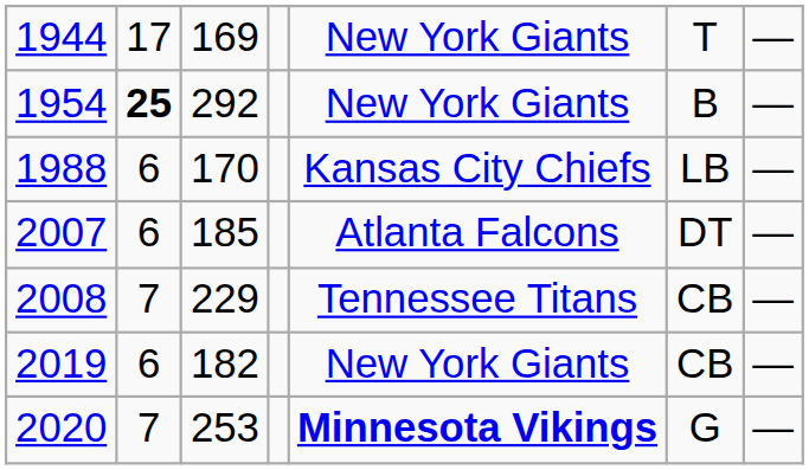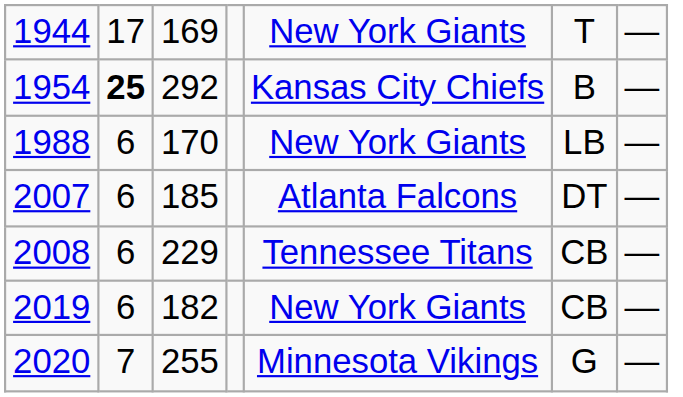 <table class="wikitable" style="text-align: center;">
 <tr>
 <td><a href='#'>1944</a></td>
 <td>17</td>
 <td>169</td>
 <td></td>
 <td><a href='#'>New York Giants</a></td>
 <td>T</td>
 <td>—</td>
 </tr>
 <tr>
 <td><a href='#'>1954</a></td>
 <td><strong>25</strong></td>
 <td>292</td>
 <td></td>
-<td><a href='#'>New York Giants</a></td>
+<td><a href='#'>Kansas City Chiefs</a></td>
 <td>B</td>
 <td>—</td>
 </tr>
 <tr>
 <td><a href='#'>1988</a></td>
 <td>6</td>
 <td>170</td>
 <td></td>
-<td><a href='#'>Kansas City Chiefs</a></td>
+<td><a href='#'>New York Giants</a></td>
 <td>LB</td>
 <td>—</td>
 </tr>
 <tr>
 <td><a href='#'>2007</a></td>
 <td>6</td>
 <td>185</td>
 <td></td>
 <td><a href='#'>Atlanta Falcons</a></td>
 <td>DT</td>
 <td>—</td>
 </tr>
 <tr>
 <td><a href='#'>2008</a></td>
-<td>7</td>
+<td>6</td>
 <td>229</td>
 <td></td>
 <td><a href='#'>Tennessee Titans</a></td>
 <td>CB</td>
 <td>—</td>
 </tr>
 <tr>
 <td><a href='#'>2019</a></td>
 <td>6</td>
 <td>182</td>
 <td></td>
 <td><a href='#'>New York Giants</a></td>
 <td>CB</td>
 <td>—</td>
 </tr>
 <tr>
 <td><a href='#'>2020</a></td>
 <td>7</td>
-<td>253</td>
+<td>255</td>
 <td></td>
-<td><strong><a href='#'>Minnesota Vikings</a></strong></td>
+<td><a href='#'>Minnesota Vikings</a></td>
 <td>G</td>
 <td>—</td>
 </tr>
 </table>
